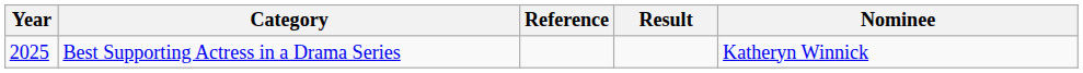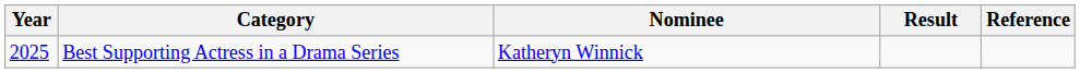 <table class="wikitable">
 <tr>
 <th width=5%>Year</th>
 <th width=45%>Category</th>
+<th width=40%>Nominee</th>
+<th width=10%>Result</th>
 <th width=5%>Reference</th>
-<th width=10%>Result</th>
-<th width=40%>Nominee</th>
 </tr>
 <tr>
 <td><a href='#'>2025</a></td>
 <td><a href='#'>Best Supporting Actress in a Drama Series</a></td>
+<td><a href='#'>Katheryn Winnick</a></td>
 <td></td>
 <td></td>
-<td><a href='#'>Katheryn Winnick</a></td>
 </tr>
 </table>
